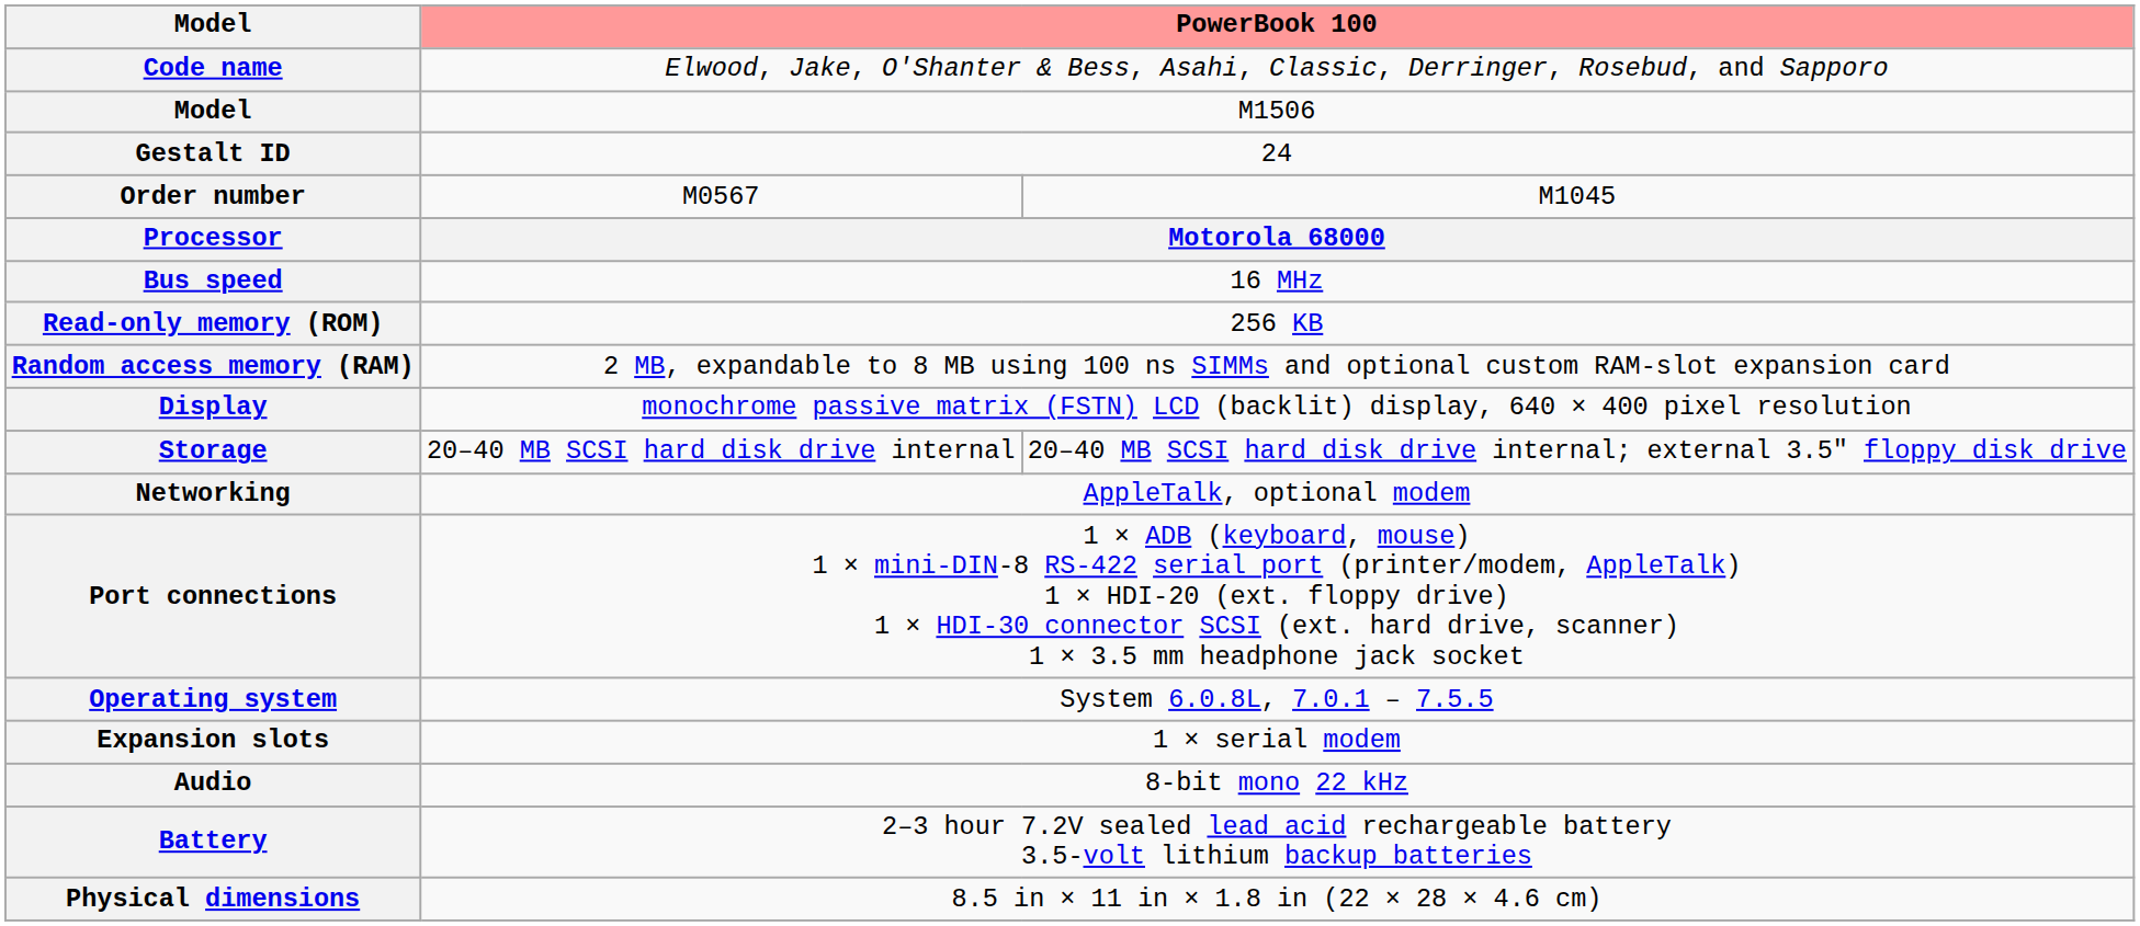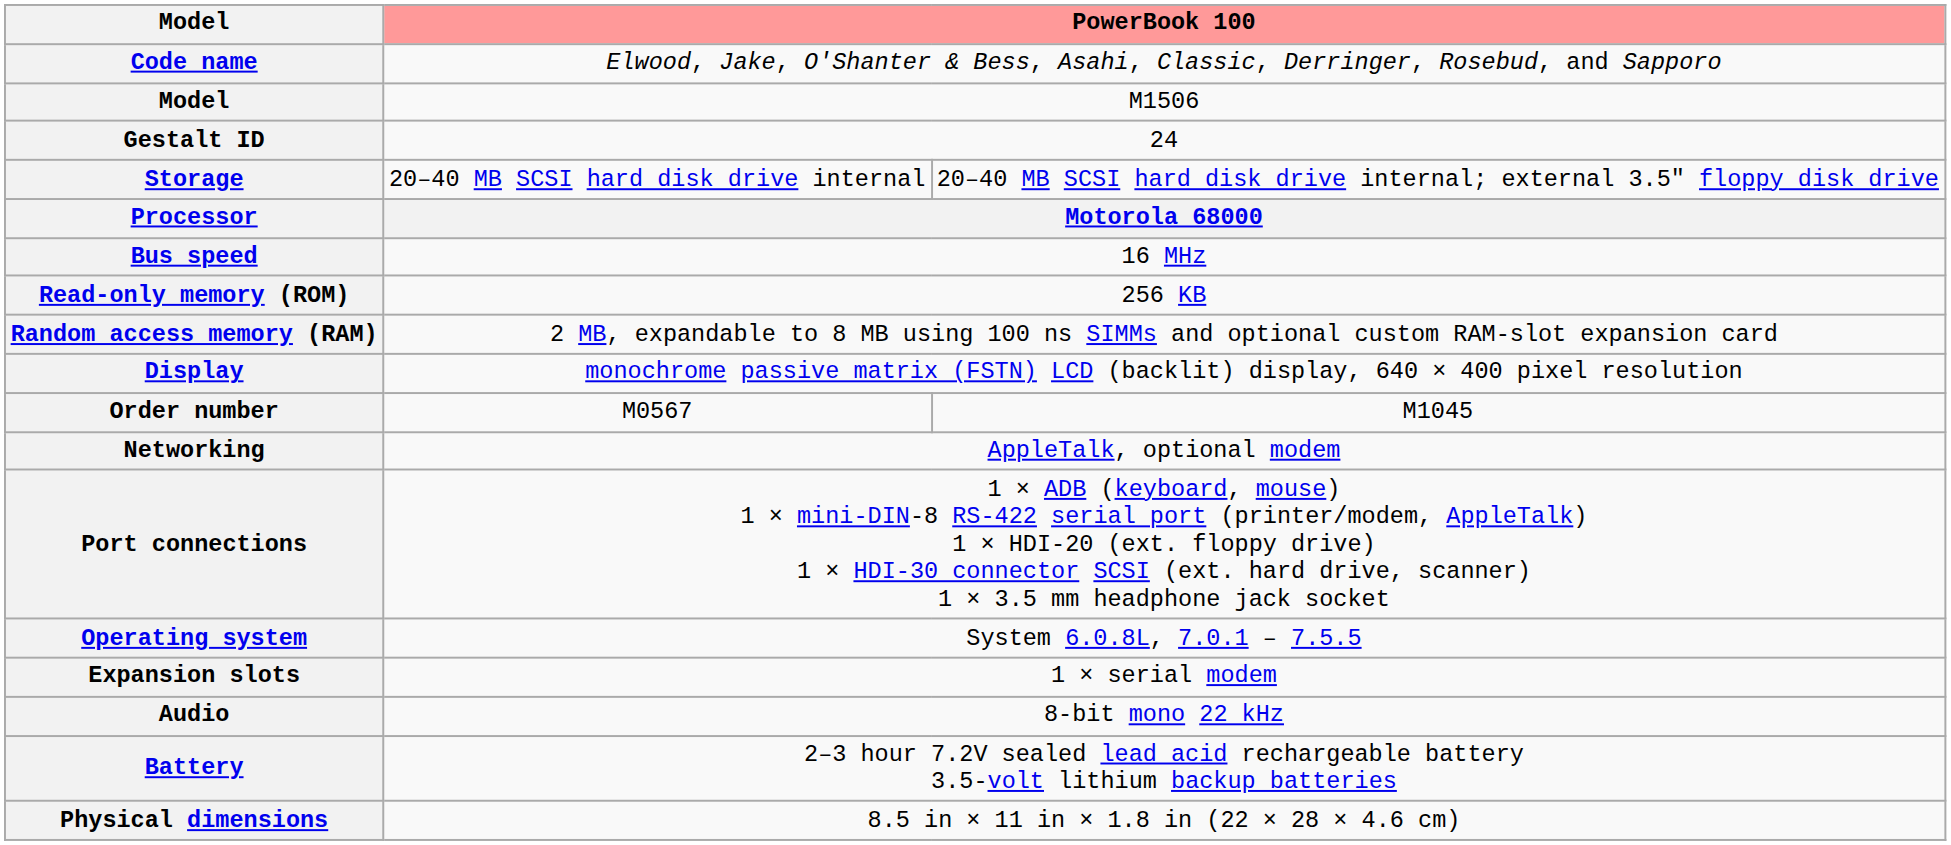 <table class="wikitable mw-collapsible" style="font-size:small; text-align:center">
 <tr>
 <th>Model</th>
 <th colspan=2 style="background:#FF9999">PowerBook 100</th>
 </tr>
 <tr>
 <th><a href='#'>Code name</a></th>
 <td colspan=2><em>Elwood</em>, <em>Jake</em>, <em>O'Shanter & Bess</em>, <em>Asahi</em>, <em>Classic</em>, <em>Derringer</em>, <em>Rosebud</em>, and <em>Sapporo</em></td>
 </tr>
 <tr>
 <th>Model</th>
 <td colspan=2>M1506</td>
 </tr>
 <tr>
 <th>Gestalt ID</th>
 <td colspan=2>24</td>
 </tr>
 <tr>
-<th>Order number</th>
-<td>M0567</td>
-<td>M1045</td>
+<th><a href='#'>Storage</a></th>
+<td>20–40 <a href='#'>MB</a> <a href='#'>SCSI</a> <a href='#'>hard disk drive</a> internal</td>
+<td>20–40 <a href='#'>MB</a> <a href='#'>SCSI</a> <a href='#'>hard disk drive</a> internal; external 3.5" <a href='#'>floppy disk drive</a></td>
 </tr>
 <tr>
 <th><a href='#'>Processor</a></th>
 <th colspan=2><a href='#'>Motorola 68000</a></th>
 </tr>
 <tr>
 <th><a href='#'>Bus speed</a></th>
 <td colspan=2>16 <a href='#'>MHz</a></td>
 </tr>
 <tr>
 <th><a href='#'>Read-only memory</a> (ROM)</th>
 <td colspan=2>256 <a href='#'>KB</a></td>
 </tr>
 <tr>
 <th><a href='#'>Random access memory</a> (RAM)</th>
 <td colspan=2>2 <a href='#'>MB</a>, expandable to 8 MB using 100 ns <a href='#'>SIMMs</a> and optional custom RAM-slot expansion card</td>
 </tr>
 <tr>
 <th><a href='#'>Display</a></th>
 <td colspan=2> <a href='#'>monochrome</a> <a href='#'>passive matrix (FSTN)</a> <a href='#'>LCD</a> (backlit) display, 640 × 400 pixel resolution</td>
 </tr>
 <tr>
-<th><a href='#'>Storage</a></th>
-<td>20–40 <a href='#'>MB</a> <a href='#'>SCSI</a> <a href='#'>hard disk drive</a> internal</td>
-<td>20–40 <a href='#'>MB</a> <a href='#'>SCSI</a> <a href='#'>hard disk drive</a> internal; external 3.5" <a href='#'>floppy disk drive</a></td>
+<th>Order number</th>
+<td>M0567</td>
+<td>M1045</td>
 </tr>
 <tr>
 <th>Networking</th>
 <td colspan=2><a href='#'>AppleTalk</a>, optional <a href='#'>modem</a></td>
 </tr>
 <tr>
 <th>Port connections</th>
 <td colspan=2>1 × <a href='#'>ADB</a> (<a href='#'>keyboard</a>, <a href='#'>mouse</a>)<br>1 × <a href='#'>mini-DIN</a>-8 <a href='#'>RS-422</a> <a href='#'>serial port</a> (printer/modem, <a href='#'>AppleTalk</a>)<br>1 × HDI-20 (ext. floppy drive)<br>1 × <a href='#'>HDI-30 connector</a> <a href='#'>SCSI</a> (ext. hard drive, scanner)<br>1 × 3.5 mm headphone jack socket</td>
 </tr>
 <tr>
 <th><a href='#'>Operating system</a></th>
 <td colspan=2>System <a href='#'>6.0.8L</a>, <a href='#'>7.0.1</a> – <a href='#'>7.5.5</a></td>
 </tr>
 <tr>
 <th>Expansion slots</th>
 <td colspan=2>1 × serial <a href='#'>modem</a></td>
 </tr>
 <tr>
 <th>Audio</th>
 <td colspan=2>8-bit <a href='#'>mono</a> <a href='#'>22 kHz</a></td>
 </tr>
 <tr>
 <th><a href='#'>Battery</a></th>
 <td colspan=2>2–3 hour 7.2V sealed <a href='#'>lead acid</a> rechargeable battery<br>3.5-<a href='#'>volt</a> lithium <a href='#'>backup batteries</a></td>
 </tr>
 <tr>
 <th>Physical <a href='#'>dimensions</a></th>
 <td colspan=2>8.5 in × 11 in × 1.8 in (22 × 28 × 4.6 cm)<br> </td>
 </tr>
 </table>
